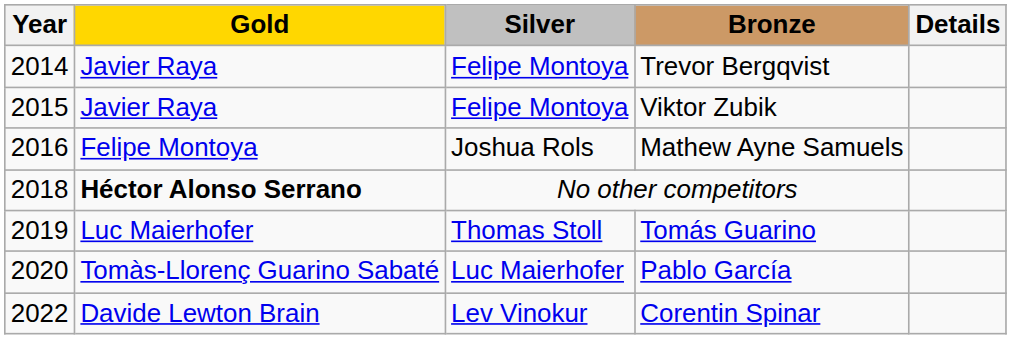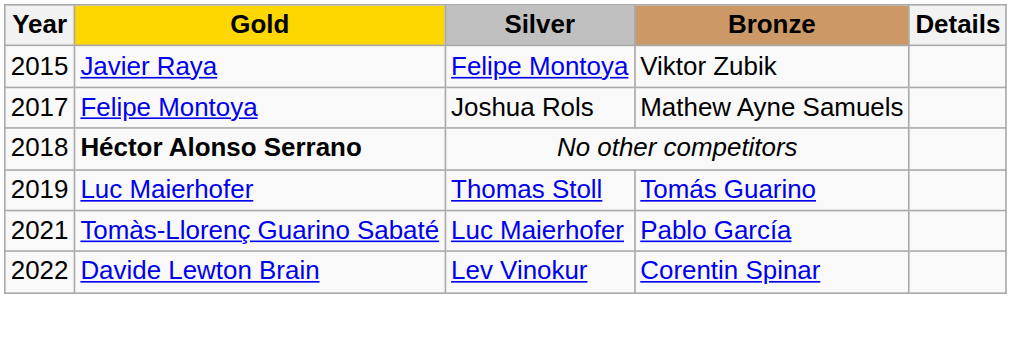 <table class="wikitable">
 <tr>
 <th>Year</th>
 <td align=center bgcolor=gold><strong>Gold</strong></td>
 <td align=center bgcolor=silver><strong>Silver</strong></td>
 <td align=center bgcolor=cc9966><strong>Bronze</strong></td>
 <th>Details</th>
 </tr>
 <tr>
-<td>2014</td>
-<td> <a href='#'>Javier Raya</a></td>
-<td> <a href='#'>Felipe Montoya</a></td>
-<td> Trevor Bergqvist</td>
-<td></td>
-</tr>
-<tr>
 <td>2015</td>
 <td> <a href='#'>Javier Raya</a></td>
 <td> <a href='#'>Felipe Montoya</a></td>
 <td> Viktor Zubik</td>
 <td></td>
 </tr>
 <tr>
-<td>2016</td>
+<td>2017</td>
 <td> <a href='#'>Felipe Montoya</a></td>
 <td> Joshua Rols</td>
 <td> Mathew Ayne Samuels</td>
 <td></td>
 </tr>
 <tr>
 <td>2018</td>
 <td><strong> Héctor Alonso Serrano</strong></td>
 <td colspan="2" align="center"><em>No other competitors</em></td>
 <td></td>
 </tr>
 <tr>
 <td>2019</td>
 <td> <a href='#'>Luc Maierhofer</a></td>
 <td> <a href='#'>Thomas Stoll</a></td>
 <td> <a href='#'>Tomás Guarino</a></td>
 <td></td>
 </tr>
 <tr>
-<td>2020</td>
+<td>2021</td>
 <td> <a href='#'>Tomàs-Llorenç Guarino Sabaté</a></td>
 <td> <a href='#'>Luc Maierhofer</a></td>
 <td> <a href='#'>Pablo García</a></td>
 <td></td>
 </tr>
 <tr>
 <td>2022</td>
 <td> <a href='#'>Davide Lewton Brain</a></td>
 <td> <a href='#'>Lev Vinokur</a></td>
 <td> <a href='#'>Corentin Spinar</a></td>
 <td></td>
 </tr>
 </table>
